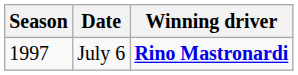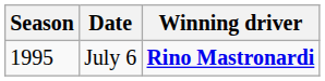 <table class="wikitable" style="font-size: 95%;">
 <tr>
 <th>Season</th>
 <th>Date</th>
 <th>Winning driver</th>
 </tr>
 <tr>
-<td>1997</td>
+<td>1995</td>
 <td>July 6</td>
 <td><strong> <a href='#'>Rino Mastronardi</a></strong></td>
 </tr>
 </table>
